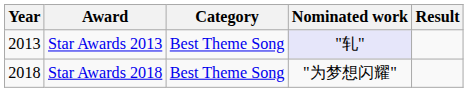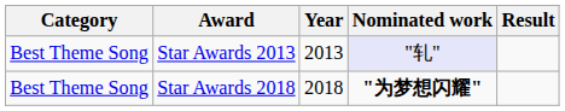 <table class="wikitable sortable" style="text-align: center;">
 <tr>
+<th>Category</th>
+<th>Award</th>
 <th>Year</th>
-<th>Award</th>
-<th>Category</th>
 <th>Nominated work</th>
 <th>Result</th>
 </tr>
 <tr>
+<td><a href='#'>Best Theme Song</a></td>
+<td><a href='#'>Star Awards 2013</a></td>
 <td>2013</td>
-<td><a href='#'>Star Awards 2013</a></td>
-<td><a href='#'>Best Theme Song</a></td>
 <td style="background: lavender;">"轧"</td>
 <td></td>
 </tr>
 <tr>
+<td><a href='#'>Best Theme Song</a></td>
+<td><a href='#'>Star Awards 2018</a></td>
 <td>2018</td>
-<td><a href='#'>Star Awards 2018</a></td>
-<td><a href='#'>Best Theme Song</a></td>
-<td>"为梦想闪耀"</td>
+<td><strong>"为梦想闪耀"</strong></td>
 <td></td>
 </tr>
 </table>
